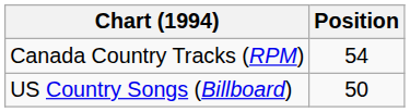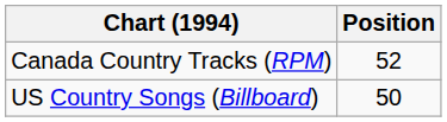 <table class="wikitable sortable">
 <tr>
 <th scope="col">Chart (1994)</th>
 <th scope="col">Position</th>
 </tr>
 <tr>
 <td>Canada Country Tracks (<em><a href='#'>RPM</a></em>)</td>
-<td align="center">54</td>
+<td align="center">52</td>
 </tr>
 <tr>
 <td>US <a href='#'>Country Songs</a> (<em><a href='#'>Billboard</a></em>)</td>
 <td align="center">50</td>
 </tr>
 </table>
